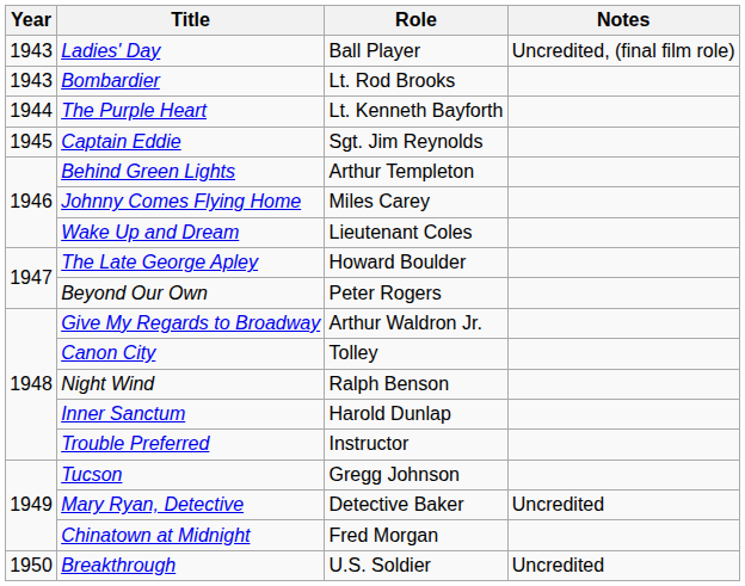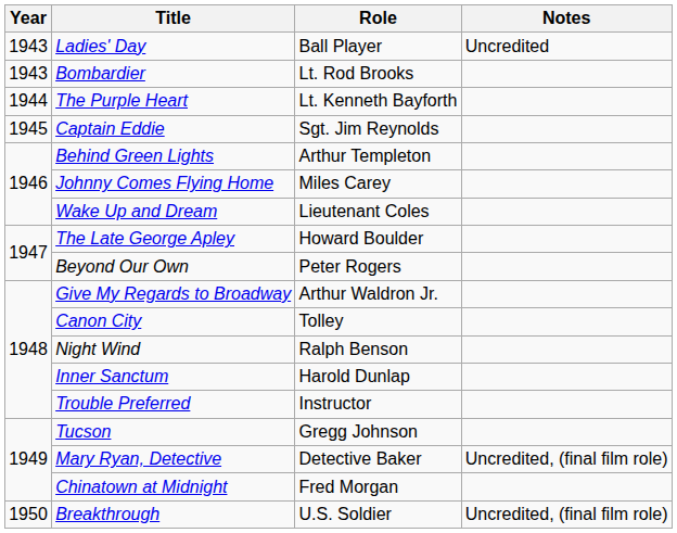 <table class="wikitable">
 <tr>
 <th>Year</th>
 <th>Title</th>
 <th>Role</th>
 <th>Notes</th>
 </tr>
 <tr>
 <td>1943</td>
 <td><em><a href='#'>Ladies' Day</a></em></td>
 <td>Ball Player</td>
-<td>Uncredited, (final film role)</td>
+<td>Uncredited</td>
 </tr>
 <tr>
 <td>1943</td>
 <td><em><a href='#'>Bombardier</a></em></td>
 <td>Lt. Rod Brooks</td>
 <td></td>
 </tr>
 <tr>
 <td>1944</td>
 <td><em><a href='#'>The Purple Heart</a></em></td>
 <td>Lt. Kenneth Bayforth</td>
 <td></td>
 </tr>
 <tr>
 <td>1945</td>
 <td><em><a href='#'>Captain Eddie</a></em></td>
 <td>Sgt. Jim Reynolds</td>
 <td></td>
 </tr>
 <tr>
 <td rowspan=3>1946</td>
 <td><em><a href='#'>Behind Green Lights</a></em></td>
 <td>Arthur Templeton</td>
 <td></td>
 </tr>
 <tr>
 <td><em><a href='#'>Johnny Comes Flying Home</a></em></td>
 <td>Miles Carey</td>
 <td></td>
 </tr>
 <tr>
 <td><em><a href='#'>Wake Up and Dream</a></em></td>
 <td>Lieutenant Coles</td>
 <td></td>
 </tr>
 <tr>
 <td rowspan=2>1947</td>
 <td><em><a href='#'>The Late George Apley</a></em></td>
 <td>Howard Boulder</td>
 <td></td>
 </tr>
 <tr>
 <td><em>Beyond Our Own</em></td>
 <td>Peter Rogers</td>
 <td></td>
 </tr>
 <tr>
 <td rowspan=5>1948</td>
 <td><em><a href='#'>Give My Regards to Broadway</a></em></td>
 <td>Arthur Waldron Jr.</td>
 <td></td>
 </tr>
 <tr>
 <td><em><a href='#'>Canon City</a></em></td>
 <td>Tolley</td>
 <td></td>
 </tr>
 <tr>
 <td><em>Night Wind</em></td>
 <td>Ralph Benson</td>
 <td></td>
 </tr>
 <tr>
 <td><em><a href='#'>Inner Sanctum</a></em></td>
 <td>Harold Dunlap</td>
 <td></td>
 </tr>
 <tr>
 <td><em><a href='#'>Trouble Preferred</a></em></td>
 <td>Instructor</td>
 <td></td>
 </tr>
 <tr>
 <td rowspan=3>1949</td>
 <td><em><a href='#'>Tucson</a></em></td>
 <td>Gregg Johnson</td>
 <td></td>
 </tr>
 <tr>
 <td><em><a href='#'>Mary Ryan, Detective</a></em></td>
 <td>Detective Baker</td>
-<td>Uncredited</td>
+<td>Uncredited, (final film role)</td>
 </tr>
 <tr>
 <td><em><a href='#'>Chinatown at Midnight</a></em></td>
 <td>Fred Morgan</td>
 <td></td>
 </tr>
 <tr>
 <td>1950</td>
 <td><em><a href='#'>Breakthrough</a></em></td>
 <td>U.S. Soldier</td>
-<td>Uncredited</td>
+<td>Uncredited, (final film role)</td>
 </tr>
 </table>
